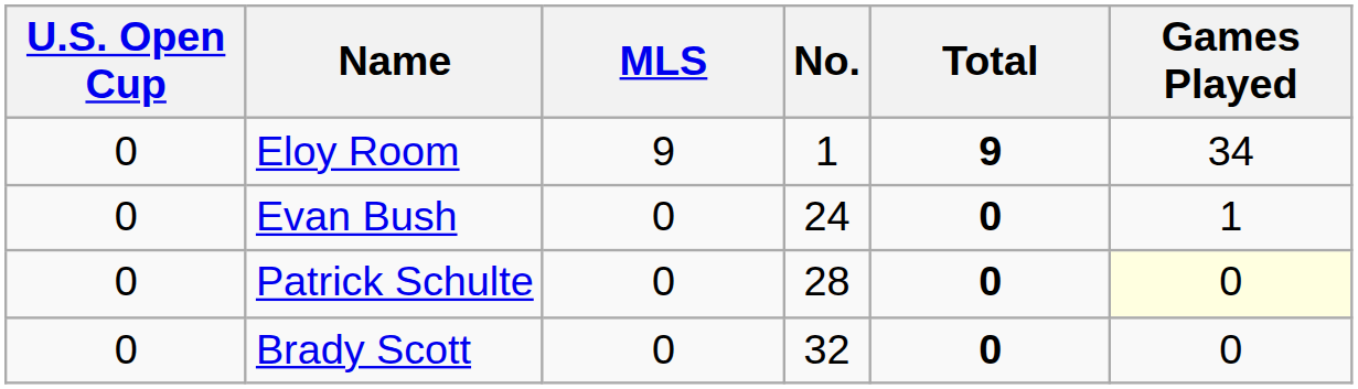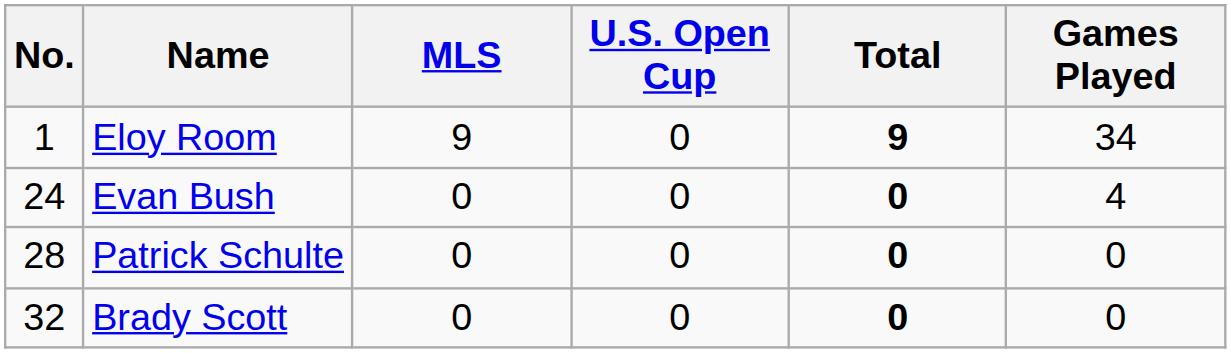 <table class="wikitable sortable" style="text-align: center;">
 <tr>
-<th style="width:85px;"><a href='#'>U.S. Open Cup</a></th>
+<th rowspan=1>No.</th>
 <th rowspan=1>Name</th>
 <th style="width:85px;"><a href='#'>MLS</a></th>
-<th rowspan=1>No.</th>
+<th style="width:85px;"><a href='#'>U.S. Open Cup</a></th>
 <th style="width:85px;"><strong>Total</strong></th>
 <th style="width:85px;"><strong>Games Played</strong></th>
 </tr>
 <tr>
-<td>0</td>
+<td>1</td>
 <td align=left> <a href='#'>Eloy Room</a></td>
 <td>9</td>
-<td>1</td>
+<td>0</td>
 <td><strong>9</strong></td>
 <td>34</td>
 </tr>
 <tr>
-<td>0</td>
+<td>24</td>
 <td align=left> <a href='#'>Evan Bush</a></td>
 <td>0</td>
-<td>24</td>
+<td>0</td>
 <td><strong>0</strong></td>
-<td>1</td>
+<td>4</td>
 </tr>
 <tr>
-<td>0</td>
+<td>28</td>
 <td align=left> <a href='#'>Patrick Schulte</a></td>
 <td>0</td>
-<td>28</td>
+<td>0</td>
 <td><strong>0</strong></td>
-<td style="background: lightyellow;">0</td>
+<td>0</td>
 </tr>
 <tr>
-<td>0</td>
+<td>32</td>
 <td align=left> <a href='#'>Brady Scott</a></td>
 <td>0</td>
-<td>32</td>
+<td>0</td>
 <td><strong>0</strong></td>
 <td>0</td>
 </tr>
 </table>
